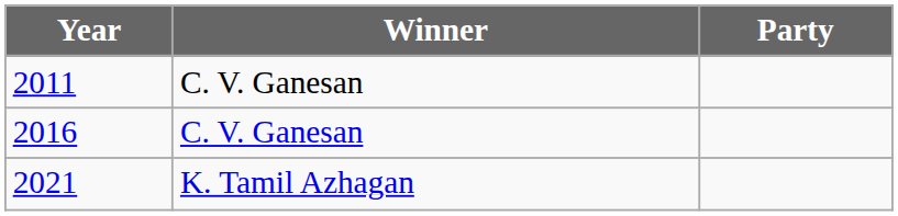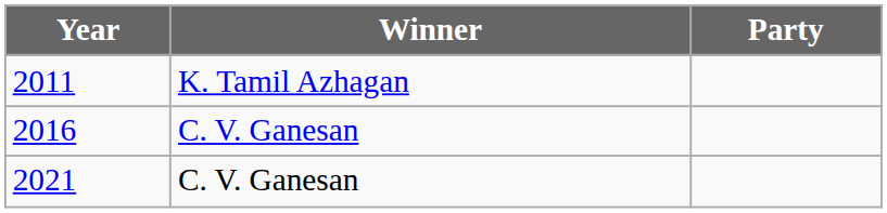 <table class="wikitable" width="50%">
 <tr>
 <th style="background-color:#666666; color:white">Year</th>
 <th style="background-color:#666666; color:white">Winner</th>
 <th style="background-color:#666666; color:white" colspan="2">Party</th>
 </tr>
 <tr>
 <td><a href='#'>2011</a></td>
-<td>C. V. Ganesan</td>
+<td><a href='#'>K. Tamil Azhagan</a></td>
 <td></td>
 </tr>
 <tr>
 <td><a href='#'>2016</a></td>
 <td><a href='#'>C. V. Ganesan</a></td>
 <td></td>
 </tr>
 <tr>
 <td><a href='#'>2021</a></td>
-<td><a href='#'>K. Tamil Azhagan</a></td>
+<td>C. V. Ganesan</td>
 <td></td>
 </tr>
 </table>
